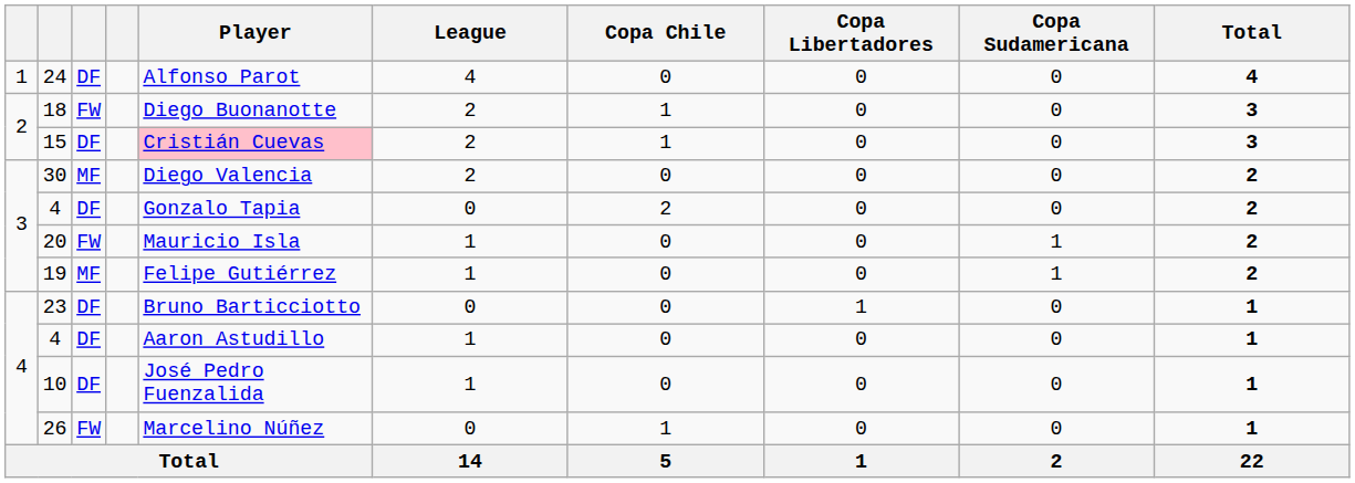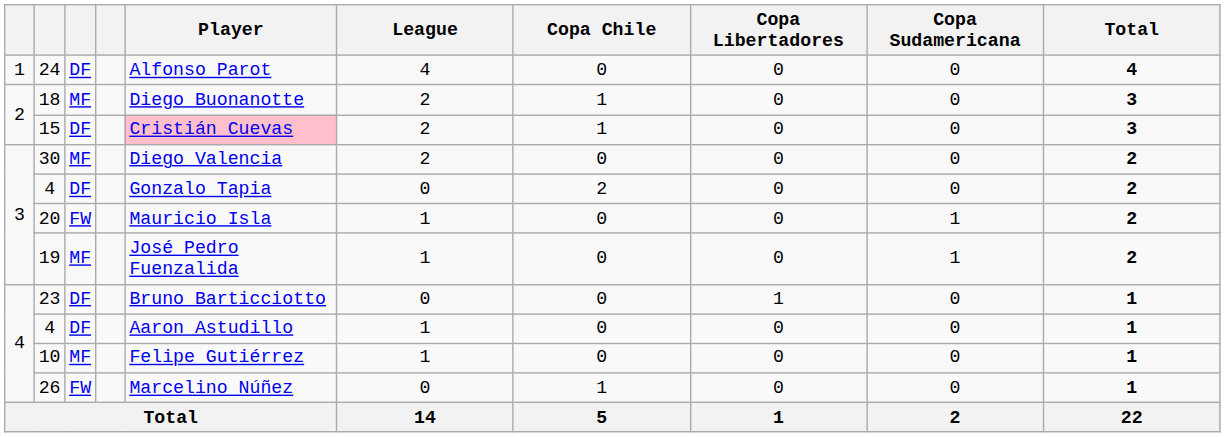 <table class="wikitable sortable" style="text-align:center">
 <tr>
 <th width=15></th>
 <th width=15></th>
 <th width=15></th>
 <th width=15></th>
 <th width=145>Player</th>
 <th width=120>League</th>
 <th width=120>Copa Chile</th>
 <th width=120>Copa<br>Libertadores</th>
 <th width=120>Copa<br>Sudamericana</th>
 <th width=120>Total</th>
 </tr>
 <tr>
 <td>1</td>
 <td>24</td>
 <td><a href='#'>DF</a></td>
 <td></td>
 <td align=left><a href='#'>Alfonso Parot</a></td>
 <td>4</td>
 <td>0</td>
 <td>0</td>
 <td>0</td>
 <td><strong>4</strong></td>
 </tr>
 <tr>
 <td rowspan="2">2</td>
 <td>18</td>
-<td><a href='#'>FW</a></td>
+<td><a href='#'>MF</a></td>
 <td></td>
 <td align=left><a href='#'>Diego Buonanotte</a></td>
 <td>2</td>
 <td>1</td>
 <td>0</td>
 <td>0</td>
 <td><strong>3</strong></td>
 </tr>
 <tr>
 <td>15</td>
 <td><a href='#'>DF</a></td>
 <td></td>
 <td align="left" style="background: pink;"><a href='#'>Cristián Cuevas</a></td>
 <td>2</td>
 <td>1</td>
 <td>0</td>
 <td>0</td>
 <td><strong>3</strong></td>
 </tr>
 <tr>
 <td rowspan="4">3</td>
 <td>30</td>
 <td><a href='#'>MF</a></td>
 <td></td>
 <td align="left"><a href='#'>Diego Valencia</a></td>
 <td>2</td>
 <td>0</td>
 <td>0</td>
 <td>0</td>
 <td><strong>2</strong></td>
 </tr>
 <tr>
 <td>4</td>
 <td><a href='#'>DF</a></td>
 <td></td>
 <td align="left"><a href='#'>Gonzalo Tapia</a></td>
 <td>0</td>
 <td>2</td>
 <td>0</td>
 <td>0</td>
 <td><strong>2</strong></td>
 </tr>
 <tr>
 <td>20</td>
 <td><a href='#'>FW</a></td>
 <td></td>
 <td align="left"><a href='#'>Mauricio Isla</a></td>
 <td>1</td>
 <td>0</td>
 <td>0</td>
 <td>1</td>
 <td><strong>2</strong></td>
 </tr>
 <tr>
 <td>19</td>
 <td><a href='#'>MF</a></td>
 <td></td>
-<td align="left"><a href='#'>Felipe Gutiérrez</a></td>
+<td align="left"><a href='#'>José Pedro Fuenzalida</a></td>
 <td>1</td>
 <td>0</td>
 <td>0</td>
 <td>1</td>
 <td><strong>2</strong></td>
 </tr>
 <tr>
 <td rowspan="4">4</td>
 <td>23</td>
 <td><a href='#'>DF</a></td>
 <td></td>
 <td align="left"><a href='#'>Bruno Barticciotto</a></td>
 <td>0</td>
 <td>0</td>
 <td>1</td>
 <td>0</td>
 <td><strong>1</strong></td>
 </tr>
 <tr>
 <td>4</td>
 <td><a href='#'>DF</a></td>
 <td></td>
 <td align="left"><a href='#'>Aaron Astudillo</a></td>
 <td>1</td>
 <td>0</td>
 <td>0</td>
 <td>0</td>
 <td><strong>1</strong></td>
 </tr>
 <tr>
 <td>10</td>
-<td><a href='#'>DF</a></td>
+<td><a href='#'>MF</a></td>
 <td></td>
-<td align="left"><a href='#'>José Pedro Fuenzalida</a></td>
+<td align="left"><a href='#'>Felipe Gutiérrez</a></td>
 <td>1</td>
 <td>0</td>
 <td>0</td>
 <td>0</td>
 <td><strong>1</strong></td>
 </tr>
 <tr>
 <td>26</td>
 <td><a href='#'>FW</a></td>
 <td></td>
 <td align=left><a href='#'>Marcelino Núñez</a></td>
 <td>0</td>
 <td>1</td>
 <td>0</td>
 <td>0</td>
 <td><strong>1</strong></td>
 </tr>
 <tr>
 <th colspan="5">Total</th>
 <th>14</th>
 <th>5</th>
 <th>1</th>
 <th>2</th>
 <th>22</th>
 </tr>
 </table>
